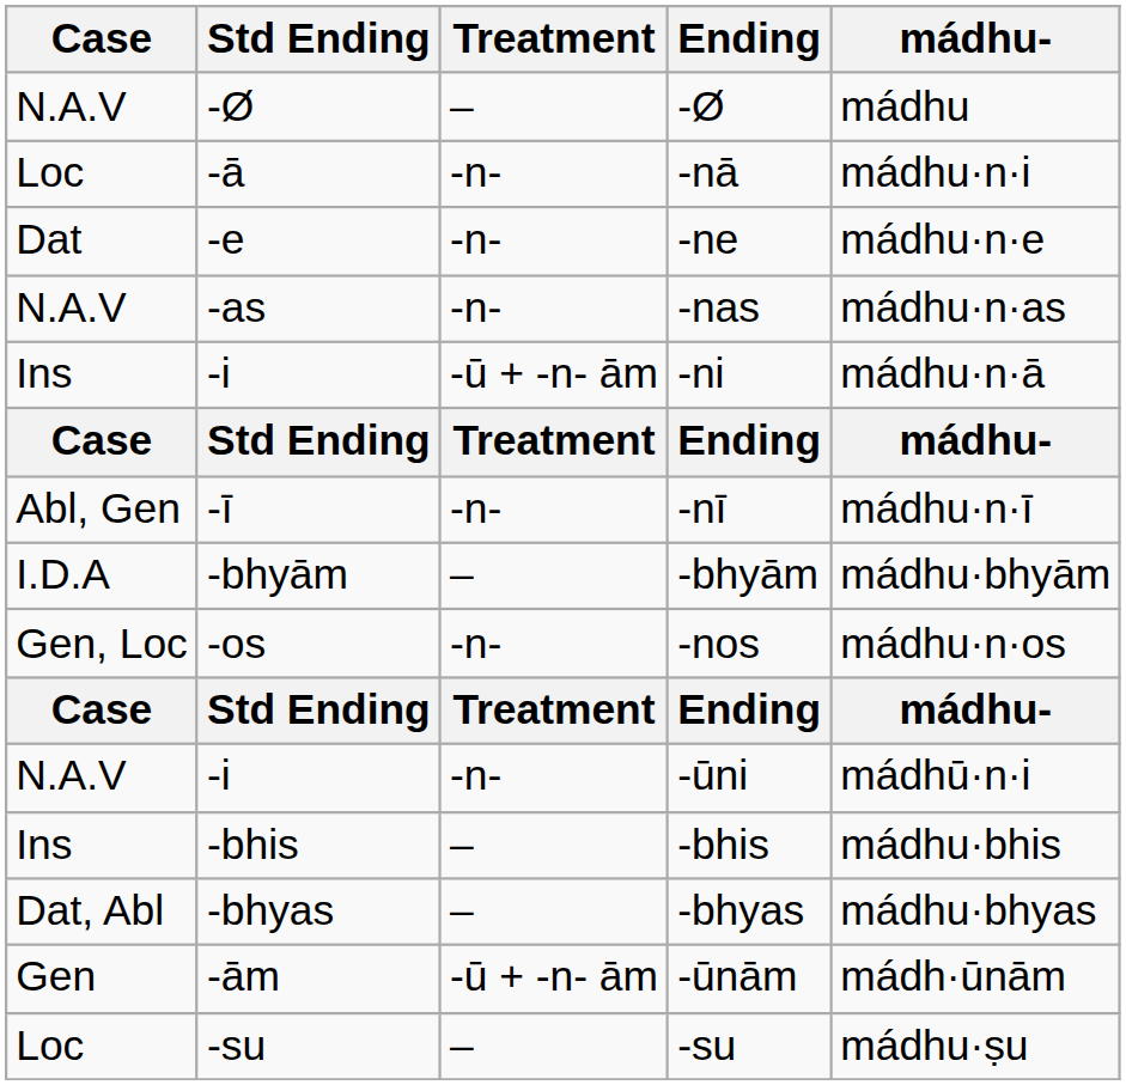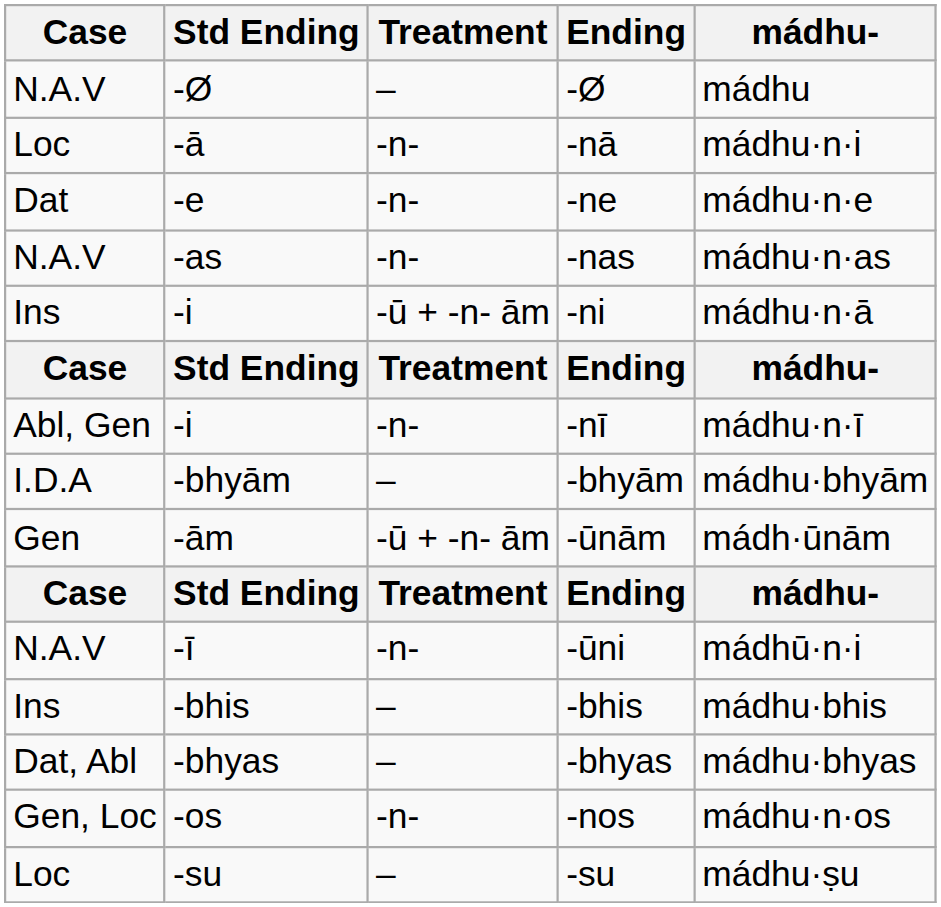 <table class="wikitable">
 <tr>
 <th>Case</th>
 <th>Std Ending</th>
 <th>Treatment</th>
 <th>Ending</th>
 <th>mádhu-</th>
 </tr>
 <tr>
 <td>N.A.V</td>
 <td>-Ø</td>
 <td>–</td>
 <td>-Ø</td>
 <td>mádhu</td>
 </tr>
 <tr>
 <td>Loc</td>
 <td>-ā</td>
 <td>-n-</td>
 <td>-nā</td>
 <td>mádhu·n·i</td>
 </tr>
 <tr>
 <td>Dat</td>
 <td>-e</td>
 <td>-n-</td>
 <td>-ne</td>
 <td>mádhu·n·e</td>
 </tr>
 <tr>
 <td>N.A.V</td>
 <td>-as</td>
 <td>-n-</td>
 <td>-nas</td>
 <td>mádhu·n·as</td>
 </tr>
 <tr>
 <td>Ins</td>
 <td>-i</td>
 <td>-ū + -n- ām</td>
 <td>-ni</td>
 <td>mádhu·n·ā</td>
 </tr>
 <tr>
 <th>Case</th>
 <th>Std Ending</th>
 <th>Treatment</th>
 <th>Ending</th>
 <th>mádhu-</th>
 </tr>
 <tr>
 <td>Abl, Gen</td>
-<td>-ī</td>
+<td>-i</td>
 <td>-n-</td>
 <td>-nī</td>
 <td>mádhu·n·ī</td>
 </tr>
 <tr>
 <td>I.D.A</td>
 <td>-bhyām</td>
 <td>–</td>
 <td>-bhyām</td>
 <td>mádhu·bhyām</td>
 </tr>
 <tr>
-<td>Gen, Loc</td>
-<td>-os</td>
-<td>-n-</td>
-<td>-nos</td>
-<td>mádhu·n·os</td>
+<td>Gen</td>
+<td>-ām</td>
+<td>-ū + -n- ām</td>
+<td>-ūnām</td>
+<td>mádh·ūnām</td>
 </tr>
 <tr>
 <th>Case</th>
 <th>Std Ending</th>
 <th>Treatment</th>
 <th>Ending</th>
 <th>mádhu-</th>
 </tr>
 <tr>
 <td>N.A.V</td>
-<td>-i</td>
+<td>-ī</td>
 <td>-n-</td>
 <td>-ūni</td>
 <td>mádhū·n·i</td>
 </tr>
 <tr>
 <td>Ins</td>
 <td>-bhis</td>
 <td>–</td>
 <td>-bhis</td>
 <td>mádhu·bhis</td>
 </tr>
 <tr>
 <td>Dat, Abl</td>
 <td>-bhyas</td>
 <td>–</td>
 <td>-bhyas</td>
 <td>mádhu·bhyas</td>
 </tr>
 <tr>
-<td>Gen</td>
-<td>-ām</td>
-<td>-ū + -n- ām</td>
-<td>-ūnām</td>
-<td>mádh·ūnām</td>
+<td>Gen, Loc</td>
+<td>-os</td>
+<td>-n-</td>
+<td>-nos</td>
+<td>mádhu·n·os</td>
 </tr>
 <tr>
 <td>Loc</td>
 <td>-su</td>
 <td>–</td>
 <td>-su</td>
 <td>mádhu·ṣu</td>
 </tr>
 </table>
